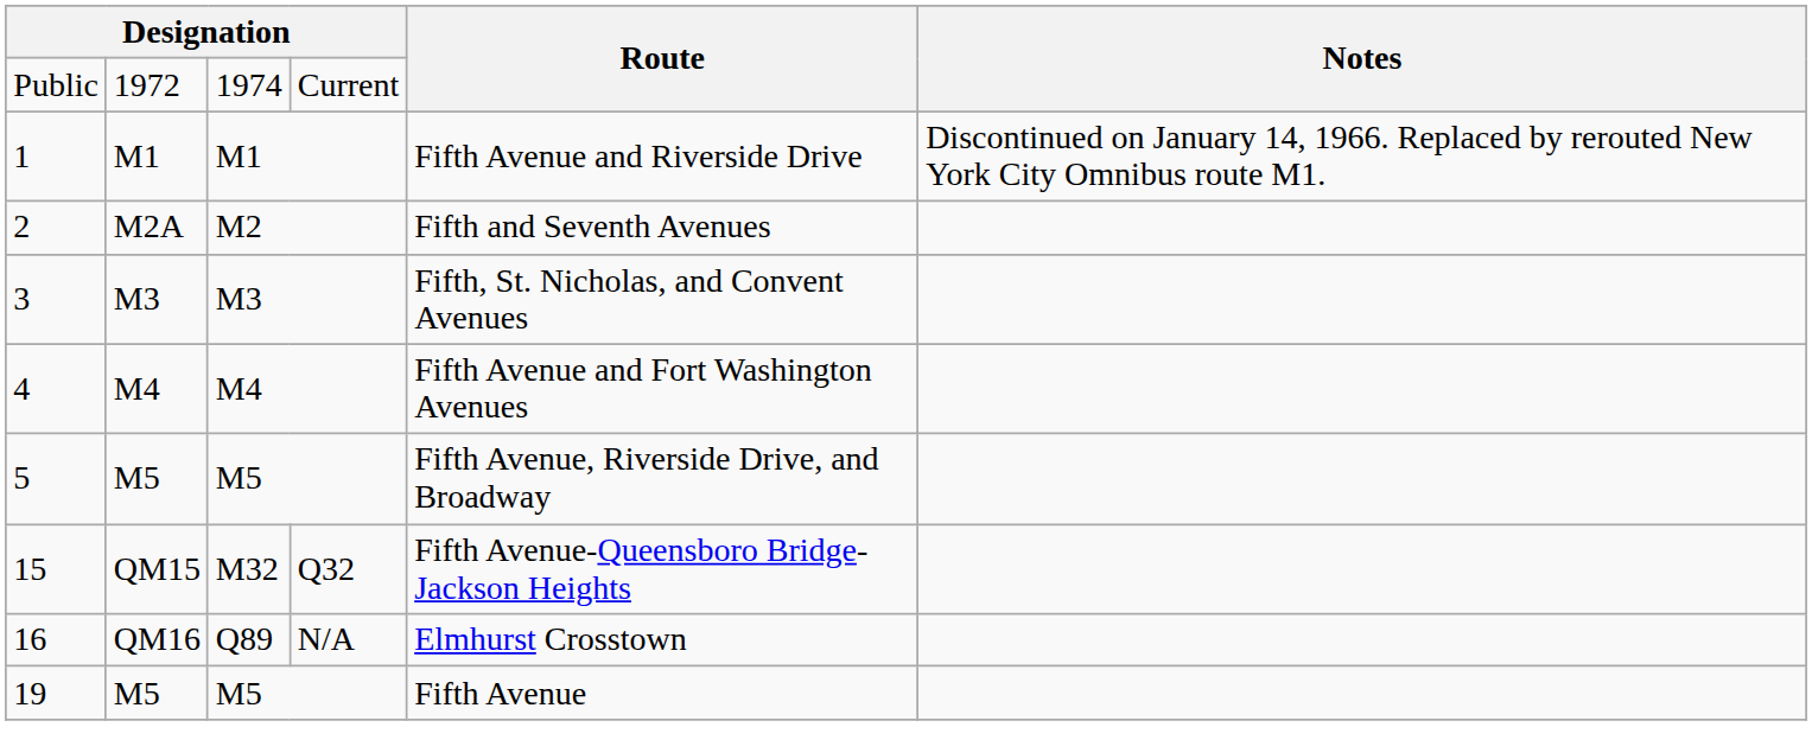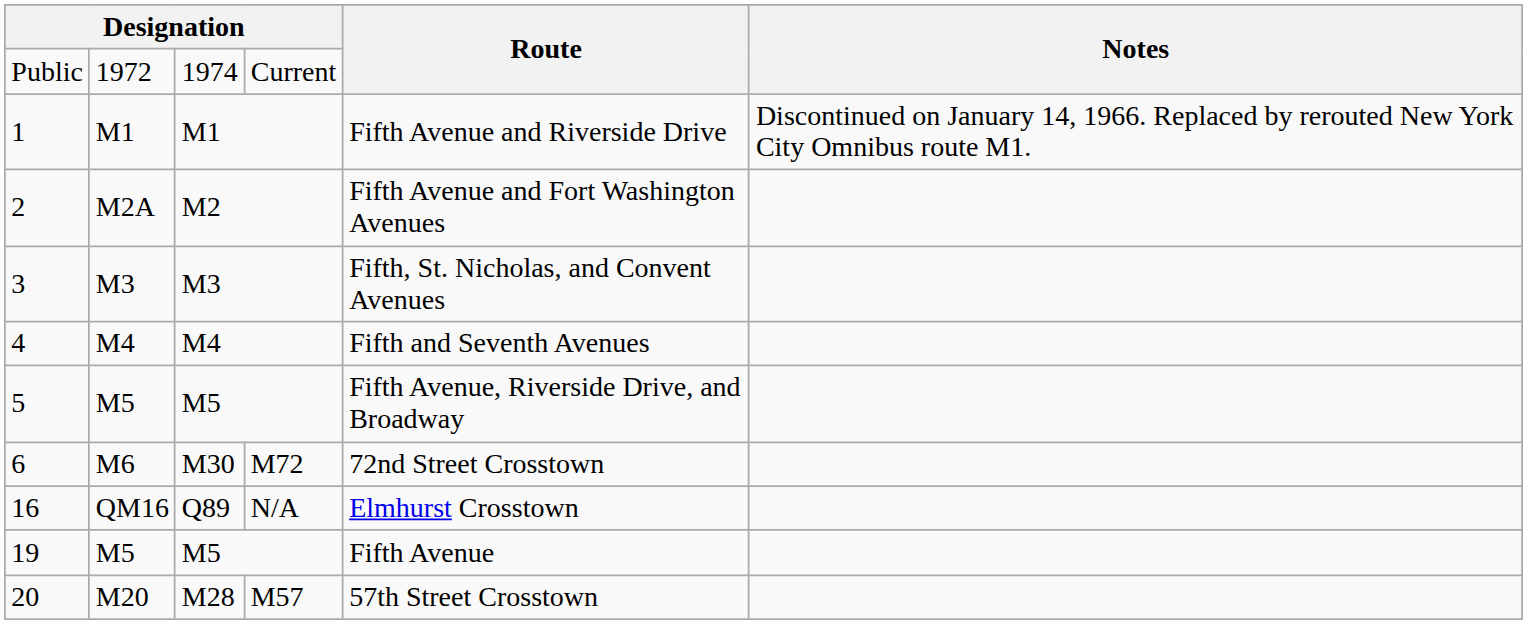 <table class=wikitable>
 <tr>
 <th colspan="4">Designation</th>
 <th rowspan=2>Route</th>
 <th rowspan=2>Notes</th>
 </tr>
 <tr>
 <td>Public</td>
 <td>1972</td>
 <td>1974</td>
 <td>Current</td>
 </tr>
 <tr>
 <td>1</td>
 <td>M1</td>
 <td colspan=2>M1</td>
 <td>Fifth Avenue and Riverside Drive</td>
 <td>Discontinued on January 14, 1966. Replaced by rerouted New York City Omnibus route M1.</td>
 </tr>
 <tr>
 <td>2</td>
 <td>M2A</td>
 <td colspan=2>M2</td>
-<td>Fifth and Seventh Avenues</td>
+<td>Fifth Avenue and Fort Washington Avenues</td>
 <td></td>
 </tr>
 <tr>
 <td>3</td>
 <td>M3</td>
 <td colspan=2>M3</td>
 <td>Fifth, St. Nicholas, and Convent Avenues</td>
 <td></td>
 </tr>
 <tr>
 <td>4</td>
 <td>M4</td>
 <td colspan=2>M4</td>
-<td>Fifth Avenue and Fort Washington Avenues</td>
+<td>Fifth and Seventh Avenues</td>
 <td></td>
 </tr>
 <tr>
 <td>5</td>
 <td>M5</td>
 <td colspan=2>M5</td>
 <td>Fifth Avenue, Riverside Drive, and Broadway</td>
 <td></td>
 </tr>
 <tr>
-<td>15</td>
-<td>QM15</td>
-<td>M32</td>
-<td>Q32</td>
-<td>Fifth Avenue-<a href='#'>Queensboro Bridge</a>-<a href='#'>Jackson Heights</a></td>
+<td>6</td>
+<td>M6</td>
+<td>M30</td>
+<td>M72</td>
+<td>72nd Street Crosstown</td>
 <td></td>
 </tr>
 <tr>
 <td>16</td>
 <td>QM16</td>
 <td>Q89</td>
 <td>N/A</td>
 <td><a href='#'>Elmhurst</a> Crosstown</td>
 <td></td>
 </tr>
 <tr>
 <td>19</td>
 <td>M5</td>
 <td colspan=2>M5</td>
 <td>Fifth Avenue</td>
 <td></td>
 </tr>
+<tr>
+<td>20</td>
+<td>M20</td>
+<td>M28</td>
+<td>M57</td>
+<td>57th Street Crosstown</td>
+<td></td>
+</tr>
 </table>
